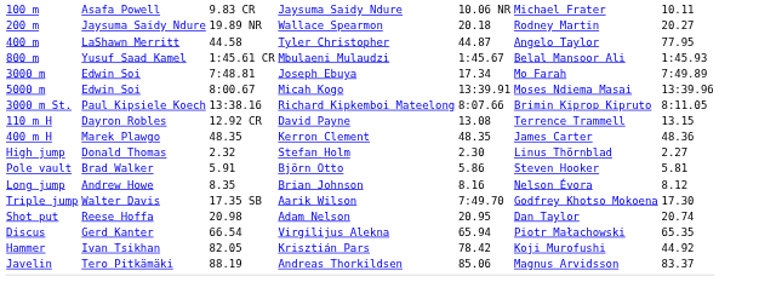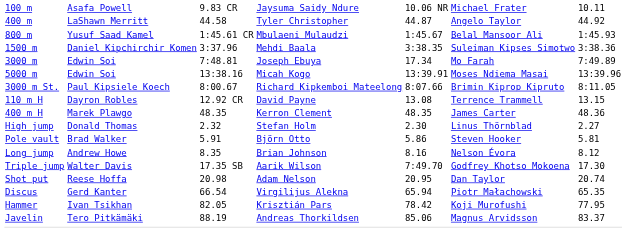 <table>
 <tr>
 <td><a href='#'>100 m</a></td>
 <td><a href='#'>Asafa Powell</a> <br> </td>
 <td>9.83 CR</td>
 <td><a href='#'>Jaysuma Saidy Ndure</a> <br> </td>
 <td>10.06 NR</td>
 <td><a href='#'>Michael Frater</a> <br> </td>
 <td>10.11</td>
 </tr>
 <tr>
-<td><a href='#'>200 m</a></td>
-<td><a href='#'>Jaysuma Saidy Ndure</a> <br> </td>
-<td>19.89 NR</td>
-<td><a href='#'>Wallace Spearmon</a> <br> </td>
-<td>20.18</td>
-<td><a href='#'>Rodney Martin</a> <br> </td>
-<td>20.27</td>
-</tr>
-<tr>
 <td><a href='#'>400 m</a></td>
 <td><a href='#'>LaShawn Merritt</a><br></td>
 <td>44.58</td>
 <td><a href='#'>Tyler Christopher</a><br></td>
 <td>44.87</td>
 <td><a href='#'>Angelo Taylor</a><br></td>
-<td>77.95</td>
+<td>44.92</td>
 </tr>
 <tr>
 <td><a href='#'>800 m</a></td>
 <td><a href='#'>Yusuf Saad Kamel</a><br></td>
 <td>1:45.61 CR</td>
 <td><a href='#'>Mbulaeni Mulaudzi</a><br></td>
 <td>1:45.67</td>
 <td><a href='#'>Belal Mansoor Ali</a><br></td>
 <td>1:45.93</td>
+</tr>
+<tr>
+<td><a href='#'>1500 m</a></td>
+<td><a href='#'>Daniel Kipchirchir Komen</a><br></td>
+<td>3:37.96</td>
+<td><a href='#'>Mehdi Baala</a><br></td>
+<td>3:38.35</td>
+<td><a href='#'>Suleiman Kipses Simotwo</a><br></td>
+<td>3:38.36</td>
 </tr>
 <tr>
 <td><a href='#'>3000 m</a></td>
 <td><a href='#'>Edwin Soi</a><br></td>
 <td>7:48.81</td>
 <td><a href='#'>Joseph Ebuya</a><br></td>
 <td>17.34</td>
 <td><a href='#'>Mo Farah</a><br></td>
 <td>7:49.89</td>
 </tr>
 <tr>
 <td><a href='#'>5000 m</a></td>
 <td><a href='#'>Edwin Soi</a><br></td>
-<td>8:00.67</td>
+<td>13:38.16</td>
 <td><a href='#'>Micah Kogo</a><br></td>
 <td>13:39.91</td>
 <td><a href='#'>Moses Ndiema Masai</a><br></td>
 <td>13:39.96</td>
 </tr>
 <tr>
 <td><a href='#'>3000 m St.</a></td>
 <td><a href='#'>Paul Kipsiele Koech</a><br></td>
-<td>13:38.16</td>
+<td>8:00.67</td>
 <td><a href='#'>Richard Kipkemboi Mateelong</a><br></td>
 <td>8:07.66</td>
 <td><a href='#'>Brimin Kiprop Kipruto</a><br></td>
 <td>8:11.05</td>
 </tr>
 <tr>
 <td><a href='#'>110 m H</a></td>
 <td><a href='#'>Dayron Robles</a> <br> </td>
 <td>12.92 CR</td>
 <td><a href='#'>David Payne</a><br></td>
 <td>13.08</td>
 <td><a href='#'>Terrence Trammell</a><br></td>
 <td>13.15</td>
 </tr>
 <tr>
 <td><a href='#'>400 m H</a></td>
 <td><a href='#'>Marek Plawgo</a><br></td>
 <td>48.35</td>
 <td><a href='#'>Kerron Clement</a><br></td>
 <td>48.35</td>
 <td><a href='#'>James Carter</a><br></td>
 <td>48.36</td>
 </tr>
 <tr>
 <td><a href='#'>High jump</a></td>
 <td><a href='#'>Donald Thomas</a><br></td>
 <td>2.32</td>
 <td><a href='#'>Stefan Holm</a><br></td>
 <td>2.30</td>
 <td><a href='#'>Linus Thörnblad</a><br></td>
 <td>2.27</td>
 </tr>
 <tr>
 <td><a href='#'>Pole vault</a></td>
 <td><a href='#'>Brad Walker</a><br></td>
 <td>5.91</td>
 <td><a href='#'>Björn Otto</a><br></td>
 <td>5.86</td>
 <td><a href='#'>Steven Hooker</a><br></td>
 <td>5.81</td>
 </tr>
 <tr>
 <td><a href='#'>Long jump</a></td>
 <td><a href='#'>Andrew Howe</a><br></td>
 <td>8.35</td>
 <td><a href='#'>Brian Johnson</a><br></td>
 <td>8.16</td>
 <td><a href='#'>Nelson Évora</a><br></td>
 <td>8.12</td>
 </tr>
 <tr>
 <td><a href='#'>Triple jump</a></td>
 <td><a href='#'>Walter Davis</a><br></td>
 <td>17.35 SB</td>
 <td><a href='#'>Aarik Wilson</a><br></td>
 <td>7:49.70</td>
 <td><a href='#'>Godfrey Khotso Mokoena</a><br></td>
 <td>17.30</td>
 </tr>
 <tr>
 <td><a href='#'>Shot put</a></td>
 <td><a href='#'>Reese Hoffa</a><br></td>
 <td>20.98</td>
 <td><a href='#'>Adam Nelson</a><br></td>
 <td>20.95</td>
 <td><a href='#'>Dan Taylor</a><br></td>
 <td>20.74</td>
 </tr>
 <tr>
 <td><a href='#'>Discus</a></td>
 <td><a href='#'>Gerd Kanter</a><br></td>
 <td>66.54</td>
 <td><a href='#'>Virgilijus Alekna</a><br></td>
 <td>65.94</td>
 <td><a href='#'>Piotr Małachowski</a><br></td>
 <td>65.35</td>
 </tr>
 <tr>
 <td><a href='#'>Hammer</a></td>
 <td><a href='#'>Ivan Tsikhan</a><br></td>
 <td>82.05</td>
 <td><a href='#'>Krisztián Pars</a><br></td>
 <td>78.42</td>
 <td><a href='#'>Koji Murofushi</a><br></td>
-<td>44.92</td>
+<td>77.95</td>
 </tr>
 <tr>
 <td><a href='#'>Javelin</a></td>
 <td><a href='#'>Tero Pitkämäki</a><br></td>
 <td>88.19</td>
 <td><a href='#'>Andreas Thorkildsen</a><br></td>
 <td>85.06</td>
 <td><a href='#'>Magnus Arvidsson</a><br></td>
 <td>83.37</td>
 </tr>
 <tr>
 </tr>
 <tr bgcolor= e8e8e8>
 <td colspan=7></td>
 </tr>
 </table>
